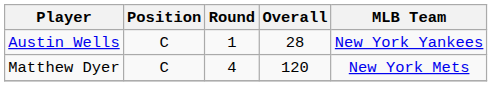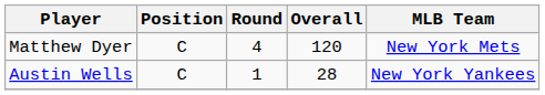 <table class="wikitable" style="text-align:center;">
 <tr>
 <th>Player</th>
 <th>Position</th>
 <th>Round</th>
 <th>Overall</th>
 <th>MLB Team</th>
 </tr>
 <tr>
+<td>Matthew Dyer</td>
+<td>C</td>
+<td>4</td>
+<td>120</td>
+<td><a href='#'>New York Mets</a></td>
+</tr>
+<tr>
 <td><a href='#'>Austin Wells</a></td>
 <td>C</td>
 <td>1</td>
 <td>28</td>
 <td><a href='#'>New York Yankees</a></td>
 </tr>
 <tr>
-<td>Matthew Dyer</td>
-<td>C</td>
-<td>4</td>
-<td>120</td>
-<td><a href='#'>New York Mets</a></td>
-</tr>
-<tr>
 </tr>
 </table>
